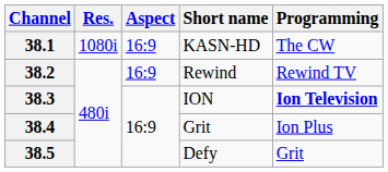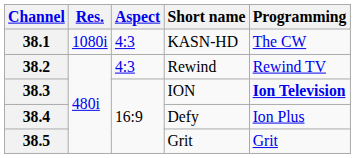 <table class="wikitable">
 <tr>
 <th scope = "col"><a href='#'>Channel</a></th>
 <th scope = "col"><a href='#'>Res.</a></th>
 <th scope = "col"><a href='#'>Aspect</a></th>
 <th scope = "col">Short name</th>
 <th scope = "col">Programming</th>
 </tr>
 <tr>
 <th scope = "row">38.1</th>
 <td><a href='#'>1080i</a></td>
-<td><a href='#'>16:9</a></td>
+<td><a href='#'>4:3</a></td>
 <td>KASN-HD</td>
 <td><a href='#'>The CW</a></td>
 </tr>
 <tr>
 <th scope = "row">38.2</th>
 <td rowspan=4><a href='#'>480i</a></td>
-<td><a href='#'>16:9</a></td>
+<td><a href='#'>4:3</a></td>
 <td>Rewind</td>
 <td><a href='#'>Rewind TV</a></td>
 </tr>
 <tr>
 <th scope = "row">38.3</th>
 <td rowspan=3>16:9</td>
 <td>ION</td>
 <td><strong><a href='#'>Ion Television</a></strong></td>
 </tr>
 <tr>
 <th scope = "row">38.4</th>
-<td>Grit</td>
+<td>Defy</td>
 <td><a href='#'>Ion Plus</a></td>
 </tr>
 <tr>
 <th scope = "row">38.5</th>
-<td>Defy</td>
+<td>Grit</td>
 <td><a href='#'>Grit</a></td>
 </tr>
 </table>
